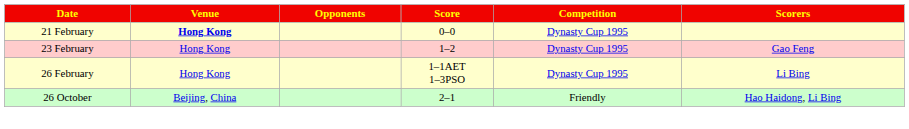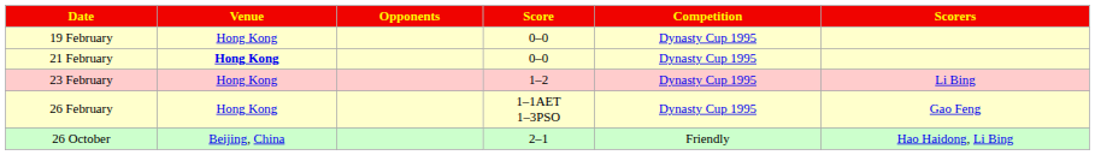 <table width=95% class="wikitable" style="text-align: center; font-size: 90%">
 <tr bgcolor=#F00300 style="color:yellow">
 <td><strong>Date</strong></td>
 <td><strong>Venue</strong></td>
 <td><strong>Opponents</strong></td>
 <td><strong>Score</strong></td>
 <td><strong>Competition</strong></td>
 <td><strong>Scorers</strong></td>
+</tr>
+<tr bgcolor=#FFFFCC>
+<td>19 February</td>
+<td><a href='#'>Hong Kong</a></td>
+<td></td>
+<td>0–0</td>
+<td><a href='#'>Dynasty Cup 1995</a></td>
+<td></td>
 </tr>
 <tr bgcolor=#FFFFCC>
 <td>21 February</td>
 <td><strong><a href='#'>Hong Kong</a></strong></td>
 <td></td>
 <td>0–0</td>
 <td><a href='#'>Dynasty Cup 1995</a></td>
 <td></td>
 </tr>
 <tr bgcolor=#FFCCCC>
 <td>23 February</td>
 <td><a href='#'>Hong Kong</a></td>
 <td></td>
 <td>1–2</td>
 <td><a href='#'>Dynasty Cup 1995</a></td>
-<td><a href='#'>Gao Feng</a></td>
+<td><a href='#'>Li Bing</a></td>
 </tr>
 <tr bgcolor=#FFFFCC>
 <td>26 February</td>
 <td><a href='#'>Hong Kong</a></td>
 <td></td>
 <td>1–1AET<br>1–3PSO</td>
 <td><a href='#'>Dynasty Cup 1995</a></td>
-<td><a href='#'>Li Bing</a></td>
+<td><a href='#'>Gao Feng</a></td>
 </tr>
 <tr bgcolor=#CCFFCC>
 <td>26 October</td>
 <td><a href='#'>Beijing</a>, <a href='#'>China</a></td>
 <td></td>
 <td>2–1</td>
 <td>Friendly</td>
 <td><a href='#'>Hao Haidong</a>, <a href='#'>Li Bing</a></td>
 </tr>
 </table>
